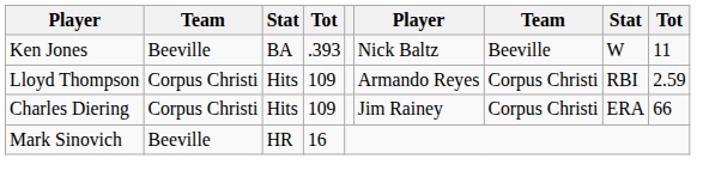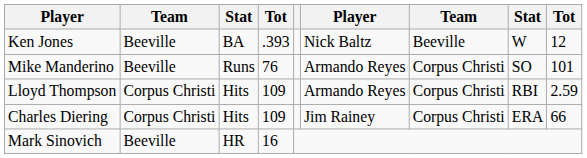 <table class="wikitable">
 <tr>
 <th>Player</th>
 <th>Team</th>
 <th>Stat</th>
 <th>Tot</th>
 <th></th>
 <th>Player</th>
 <th>Team</th>
 <th>Stat</th>
 <th>Tot</th>
 </tr>
 <tr>
 <td>Ken Jones</td>
 <td>Beeville</td>
 <td>BA</td>
 <td>.393</td>
 <td></td>
 <td>Nick Baltz</td>
 <td>Beeville</td>
 <td>W</td>
-<td>11</td>
+<td>12</td>
+</tr>
+<tr>
+<td>Mike Manderino</td>
+<td>Beeville</td>
+<td>Runs</td>
+<td>76</td>
+<td></td>
+<td>Armando Reyes</td>
+<td>Corpus Christi</td>
+<td>SO</td>
+<td>101</td>
 </tr>
 <tr>
 <td>Lloyd Thompson</td>
 <td>Corpus Christi</td>
 <td>Hits</td>
 <td>109</td>
 <td></td>
 <td>Armando Reyes</td>
 <td>Corpus Christi</td>
 <td>RBI</td>
 <td>2.59</td>
 </tr>
 <tr>
 <td>Charles Diering</td>
 <td>Corpus Christi</td>
 <td>Hits</td>
 <td>109</td>
 <td></td>
 <td>Jim Rainey</td>
 <td>Corpus Christi</td>
 <td>ERA</td>
 <td>66</td>
 </tr>
 <tr>
 <td>Mark Sinovich</td>
 <td>Beeville</td>
 <td>HR</td>
 <td>16</td>
 </tr>
 </table>
